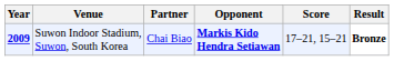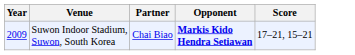 <table class="sortable wikitable" style="font-size: 90%;">
 <tr>
 <th>Year</th>
 <th>Venue</th>
 <th>Partner</th>
 <th>Opponent</th>
 <th>Score</th>
-<th>Result</th>
 </tr>
 <tr style="background:#ECF2FF">
-<td align="center"><strong><a href='#'>2009</a></strong></td>
+<td align="center"><a href='#'>2009</a></td>
 <td align="left">Suwon Indoor Stadium,<br><a href='#'>Suwon</a>, South Korea</td>
 <td align="left"> <a href='#'>Chai Biao</a></td>
 <td align="left"><strong> <a href='#'>Markis Kido</a><br> <a href='#'>Hendra Setiawan</a></strong></td>
 <td align="left">17–21, 15–21</td>
-<td style="text-align:left; background:white"> <strong>Bronze</strong></td>
 </tr>
 </table>
